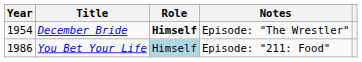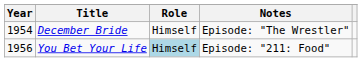 <table class="wikitable sortable">
 <tr>
 </tr>
 <tr>
 <th>Year</th>
 <th>Title</th>
 <th>Role</th>
 <th class="unsortable">Notes</th>
 <th class="unsortable"></th>
 </tr>
 <tr>
 <td>1954</td>
 <td><em><a href='#'>December Bride</a></em></td>
-<td><strong>Himself</strong></td>
+<td>Himself</td>
 <td>Episode: "The Wrestler"</td>
 <td align=center></td>
 </tr>
 <tr>
-<td>1986</td>
+<td>1956</td>
 <td><em><a href='#'>You Bet Your Life</a></em></td>
 <td style="background: lightblue;">Himself</td>
 <td>Episode: "211: Food"</td>
 <td align=center></td>
 </tr>
 </table>
